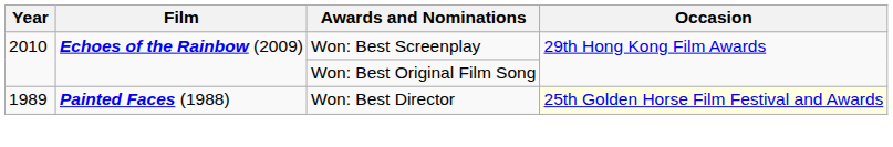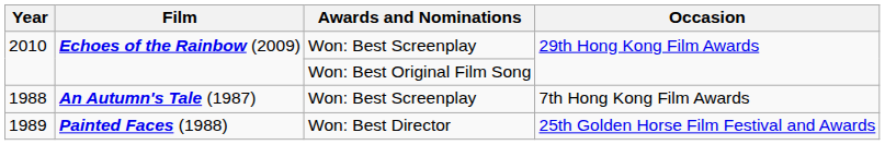 <table class="wikitable">
 <tr>
 <th align="left" valign="top" width="40">Year</th>
 <th align="left" valign="top">Film</th>
 <th align="left" valign="top">Awards and Nominations</th>
 <th align="left" valign="top">Occasion</th>
 </tr>
 <tr>
 <td align="left" valign="top" rowspan="2">2010</td>
 <td align="left" valign="top" rowspan="2"><strong><em><a href='#'>Echoes of the Rainbow</a></em></strong> (2009)</td>
 <td align="left" valign="top">Won: Best Screenplay</td>
 <td align="left" valign="top" rowspan="2"><a href='#'>29th Hong Kong Film Awards</a></td>
 </tr>
 <tr>
 <td align="left" valign="top">Won: Best Original Film Song</td>
 </tr>
 <tr>
+<td align="left" valign="top">1988</td>
+<td align="left" valign="top"><strong><em><a href='#'>An Autumn's Tale</a></em></strong> (1987)</td>
+<td align="left" valign="top">Won: Best Screenplay</td>
+<td align="left" valign="top">7th Hong Kong Film Awards</td>
+</tr>
+<tr>
 <td align="left" valign="top">1989</td>
 <td align="left" valign="top"><strong><em><a href='#'>Painted Faces</a></em></strong> (1988)</td>
 <td align="left" valign="top">Won: Best Director</td>
-<td align="left" valign="top" style="background: lightyellow;"><a href='#'>25th Golden Horse Film Festival and Awards</a></td>
+<td align="left" valign="top"><a href='#'>25th Golden Horse Film Festival and Awards</a></td>
 </tr>
 </table>
